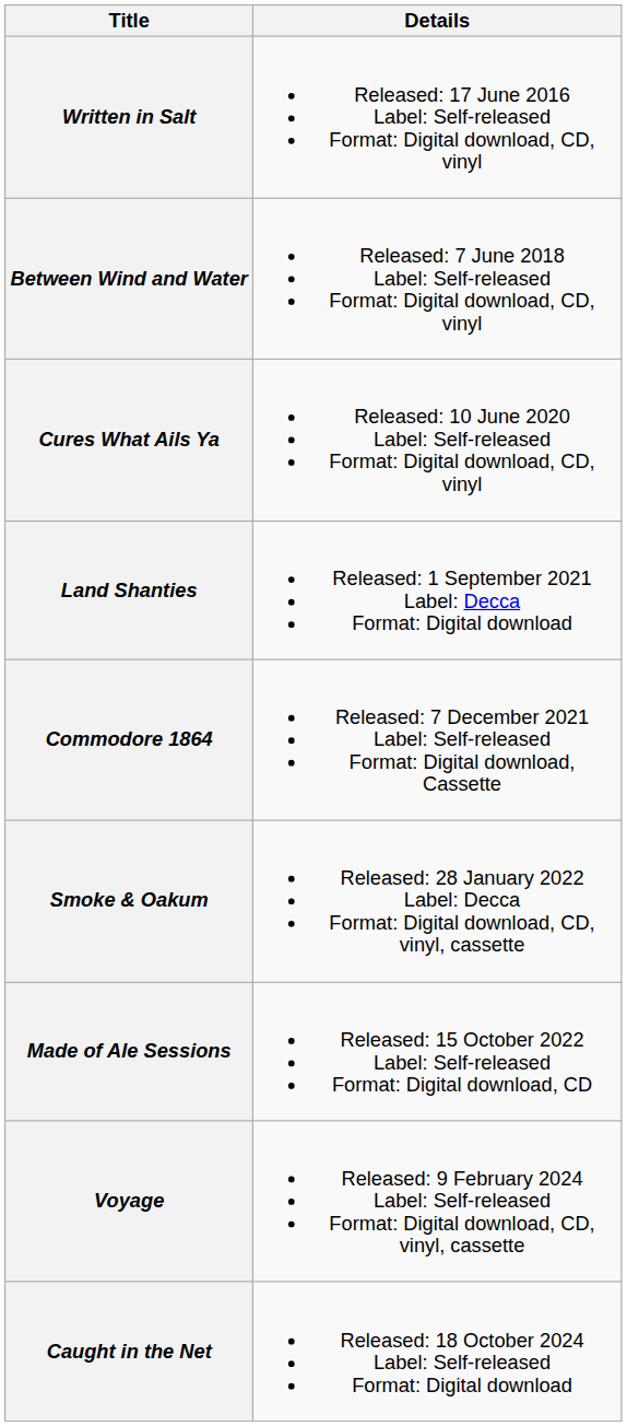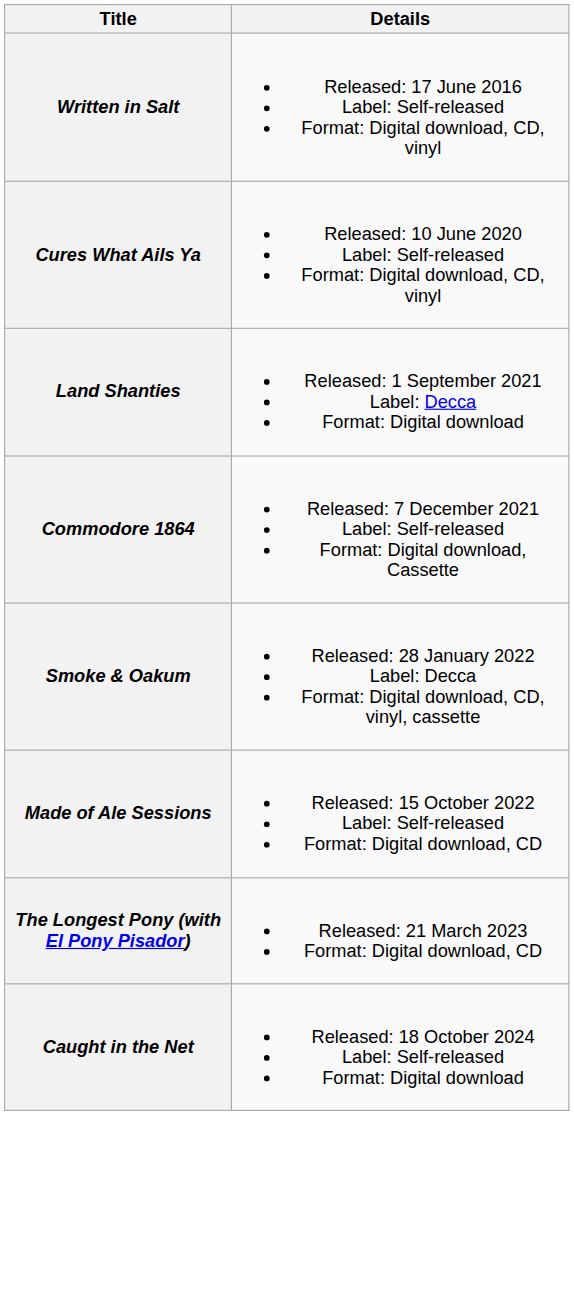 <table class="wikitable plainrowheaders" style="text-align:center;">
 <tr>
 <th scope="col" style="width:12em;">Title</th>
 <th scope="col" style="width:18em;">Details</th>
 </tr>
 <tr>
 <th scope="row"><em>Written in Salt</em></th>
 <td><br><ul><li>Released: 17 June 2016</li><li>Label: Self-released</li><li>Format: Digital download, CD, vinyl</li></ul></td>
-</tr>
-<tr>
-<th scope="row"><em>Between Wind and Water</em></th>
-<td><br><ul><li>Released: 7 June 2018</li><li>Label: Self-released</li><li>Format: Digital download, CD, vinyl</li></ul></td>
 </tr>
 <tr>
 <th scope="row"><em>Cures What Ails Ya</em></th>
 <td><br><ul><li>Released: 10 June 2020</li><li>Label: Self-released</li><li>Format: Digital download, CD, vinyl</li></ul></td>
 </tr>
 <tr>
 <th scope="row"><em>Land Shanties</em></th>
 <td><br><ul><li>Released: 1 September 2021</li><li>Label: <a href='#'>Decca</a></li><li>Format: Digital download</li></ul></td>
 </tr>
 <tr>
 <th scope="row"><em>Commodore 1864</em></th>
 <td><br><ul><li>Released: 7 December 2021</li><li>Label: Self-released</li><li>Format: Digital download, Cassette</li></ul></td>
 </tr>
 <tr>
 <th scope="row"><em>Smoke & Oakum</em></th>
 <td><br><ul><li>Released: 28 January 2022</li><li>Label: Decca</li><li>Format: Digital download, CD, vinyl, cassette</li></ul></td>
 </tr>
 <tr>
 <th scope="row"><em>Made of Ale Sessions</em></th>
 <td><br><ul><li>Released: 15 October 2022</li><li>Label: Self-released</li><li>Format: Digital download, CD</li></ul></td>
 </tr>
 <tr>
-<th scope="row"><em>Voyage</em></th>
-<td><br><ul><li>Released: 9 February 2024</li><li>Label: Self-released</li><li>Format: Digital download, CD, vinyl, cassette</li></ul></td>
+<th scope="row"><em>The Longest Pony (with <a href='#'>El Pony Pisador</a>)</em></th>
+<td><br><ul><li>Released: 21 March 2023</li><li>Format: Digital download, CD</li></ul></td>
 </tr>
 <tr>
 <th scope="row"><em>Caught in the Net</em></th>
 <td><br><ul><li>Released: 18 October 2024</li><li>Label: Self-released</li><li>Format: Digital download</li></ul></td>
 </tr>
 </table>
